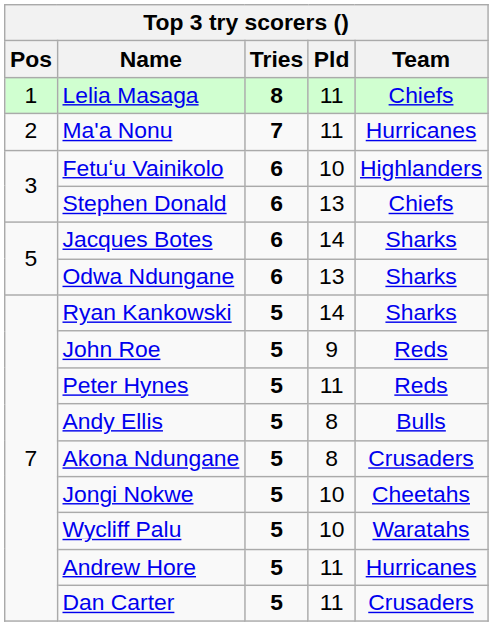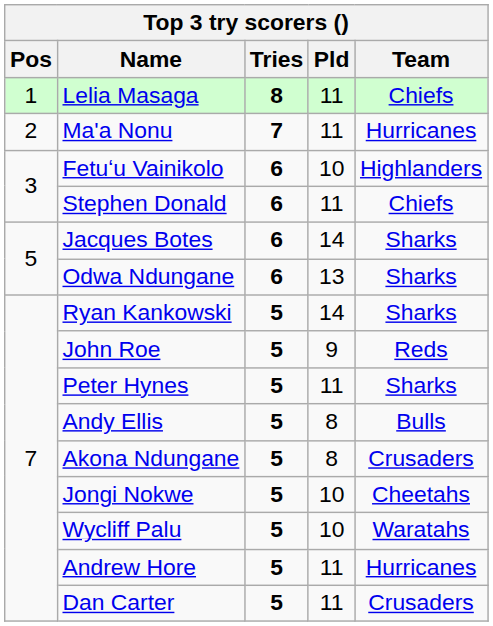 <table class="wikitable" style="text-align:center">
 <tr>
 <th colspan=9>Top 3 try scorers ()</th>
 </tr>
 <tr>
 <th>Pos</th>
 <th>Name</th>
 <th>Tries</th>
 <th>Pld</th>
 <th>Team</th>
 </tr>
 <tr style="background:#d0ffd0;">
 <td>1</td>
 <td style="text-align:left;"><a href='#'>Lelia Masaga</a></td>
 <td><strong>8</strong></td>
 <td>11</td>
 <td><a href='#'>Chiefs</a></td>
 </tr>
 <tr>
 <td>2</td>
 <td style="text-align:left;"><a href='#'>Ma'a Nonu</a></td>
 <td><strong>7</strong></td>
 <td>11</td>
 <td><a href='#'>Hurricanes</a></td>
 </tr>
 <tr>
 <td rowspan=2>3</td>
 <td style="text-align:left;"><a href='#'>Fetuʻu Vainikolo</a></td>
 <td><strong>6</strong></td>
 <td>10</td>
 <td><a href='#'>Highlanders</a></td>
 </tr>
 <tr>
 <td style="text-align:left;"><a href='#'>Stephen Donald</a></td>
 <td><strong>6</strong></td>
-<td>13</td>
+<td>11</td>
 <td><a href='#'>Chiefs</a></td>
 </tr>
 <tr>
 <td rowspan=2>5</td>
 <td style="text-align:left;"><a href='#'>Jacques Botes</a></td>
 <td><strong>6</strong></td>
 <td>14</td>
 <td><a href='#'>Sharks</a></td>
 </tr>
 <tr>
 <td style="text-align:left;"><a href='#'>Odwa Ndungane</a></td>
 <td><strong>6</strong></td>
 <td>13</td>
 <td><a href='#'>Sharks</a></td>
 </tr>
 <tr>
 <td rowspan=9>7</td>
 <td style="text-align:left;"><a href='#'>Ryan Kankowski</a></td>
 <td><strong>5</strong></td>
 <td>14</td>
 <td><a href='#'>Sharks</a></td>
 </tr>
 <tr>
 <td style="text-align:left;"><a href='#'>John Roe</a></td>
 <td><strong>5</strong></td>
 <td>9</td>
 <td><a href='#'>Reds</a></td>
 </tr>
 <tr>
 <td style="text-align:left;"><a href='#'>Peter Hynes</a></td>
 <td><strong>5</strong></td>
 <td>11</td>
-<td><a href='#'>Reds</a></td>
+<td><a href='#'>Sharks</a></td>
 </tr>
 <tr>
 <td style="text-align:left;"><a href='#'>Andy Ellis</a></td>
 <td><strong>5</strong></td>
 <td>8</td>
 <td><a href='#'>Bulls</a></td>
 </tr>
 <tr>
 <td style="text-align:left;"><a href='#'>Akona Ndungane</a></td>
 <td><strong>5</strong></td>
 <td>8</td>
 <td><a href='#'>Crusaders</a></td>
 </tr>
 <tr>
 <td style="text-align:left;"><a href='#'>Jongi Nokwe</a></td>
 <td><strong>5</strong></td>
 <td>10</td>
 <td><a href='#'>Cheetahs</a></td>
 </tr>
 <tr>
 <td style="text-align:left;"><a href='#'>Wycliff Palu</a></td>
 <td><strong>5</strong></td>
 <td>10</td>
 <td><a href='#'>Waratahs</a></td>
 </tr>
 <tr>
 <td style="text-align:left;"><a href='#'>Andrew Hore</a></td>
 <td><strong>5</strong></td>
 <td>11</td>
 <td><a href='#'>Hurricanes</a></td>
 </tr>
 <tr>
 <td style="text-align:left;"><a href='#'>Dan Carter</a></td>
 <td><strong>5</strong></td>
 <td>11</td>
 <td><a href='#'>Crusaders</a></td>
 </tr>
 </table>
